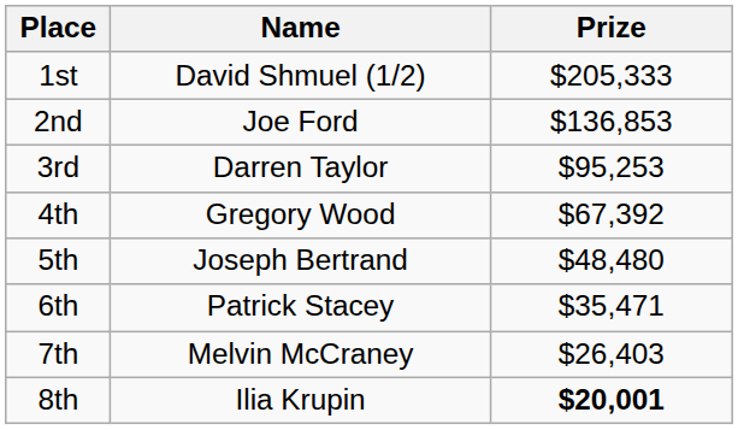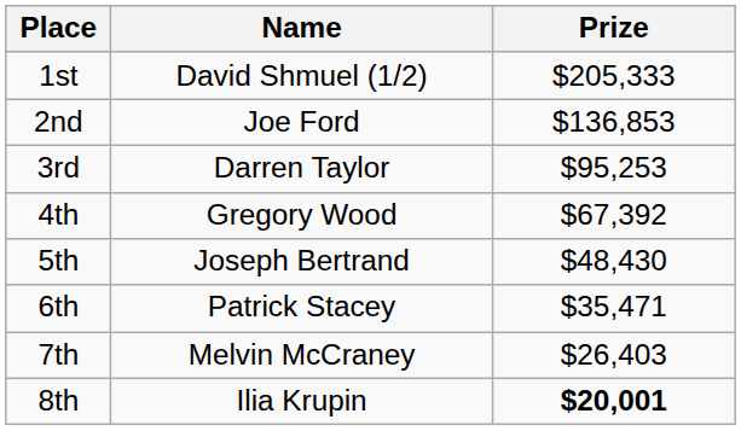 <table class="wikitable">
 <tr>
 <th width="50">Place</th>
 <th width="200">Name</th>
 <th width="125">Prize</th>
 </tr>
 <tr>
 <td align = "center">1st</td>
 <td align = "center"> David Shmuel (1/2)</td>
 <td align = "center">$205,333</td>
 </tr>
 <tr>
 <td align = "center">2nd</td>
 <td align = "center"> Joe Ford</td>
 <td align = "center">$136,853</td>
 </tr>
 <tr>
 <td align = "center">3rd</td>
 <td align = "center"> Darren Taylor</td>
 <td align = "center">$95,253</td>
 </tr>
 <tr>
 <td align = "center">4th</td>
 <td align = "center"> Gregory Wood</td>
 <td align = "center">$67,392</td>
 </tr>
 <tr>
 <td align = "center">5th</td>
 <td align = "center"> Joseph Bertrand</td>
-<td align = "center">$48,480</td>
+<td align = "center">$48,430</td>
 </tr>
 <tr>
 <td align = "center">6th</td>
 <td align = "center"> Patrick Stacey</td>
 <td align = "center">$35,471</td>
 </tr>
 <tr>
 <td align = "center">7th</td>
 <td align = "center"> Melvin McCraney</td>
 <td align = "center">$26,403</td>
 </tr>
 <tr>
 <td align = "center">8th</td>
 <td align = "center"> Ilia Krupin</td>
 <td align = "center"><strong>$20,001</strong></td>
 </tr>
 </table>
